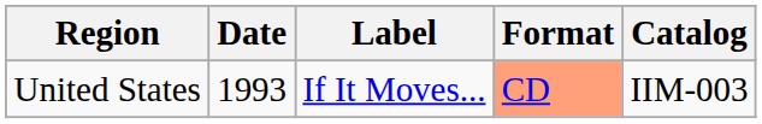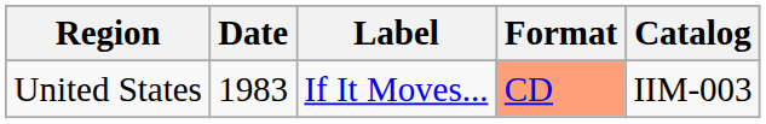 <table class="wikitable">
 <tr>
 <th>Region</th>
 <th>Date</th>
 <th>Label</th>
 <th>Format</th>
 <th>Catalog</th>
 </tr>
 <tr>
 <td>United States</td>
-<td>1993</td>
+<td>1983</td>
 <td><a href='#'>If It Moves...</a></td>
 <td style="background: lightsalmon;"><a href='#'>CD</a></td>
 <td>IIM-003</td>
 </tr>
 </table>
